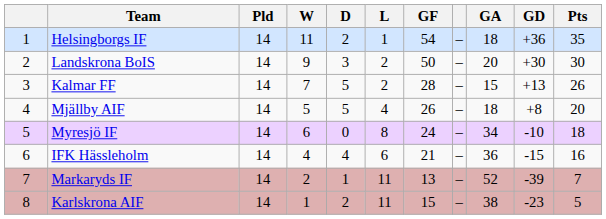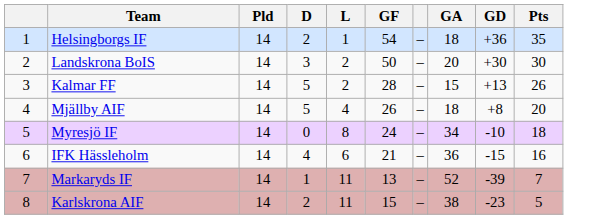 <table class="wikitable" style="text-align: center">
 <tr>
 <th style="width: 40px;"></th>
 <th style="width: 200px;">Team</th>
 <th style="width: 45px;">Pld</th>
-<th style="width: 35px;">W</th>
 <th style="width: 35px;">D</th>
 <th style="width: 35px;">L</th>
 <th style="width: 45px;">GF</th>
 <th></th>
 <th style="width: 45px;">GA</th>
 <th style="width: 35px;">GD</th>
 <th style="width: 45px;">Pts</th>
 </tr>
 <tr style="background: #d2e6ff">
 <td>1</td>
 <td style="text-align: left;"><a href='#'>Helsingborgs IF</a></td>
 <td>14</td>
-<td>11</td>
 <td>2</td>
 <td>1</td>
 <td>54</td>
 <td>–</td>
 <td>18</td>
 <td>+36</td>
 <td>35</td>
 </tr>
 <tr>
 <td>2</td>
 <td style="text-align: left;"><a href='#'>Landskrona BoIS</a></td>
 <td>14</td>
-<td>9</td>
 <td>3</td>
 <td>2</td>
 <td>50</td>
 <td>–</td>
 <td>20</td>
 <td>+30</td>
 <td>30</td>
 </tr>
 <tr>
 <td>3</td>
 <td style="text-align: left;"><a href='#'>Kalmar FF</a></td>
 <td>14</td>
-<td>7</td>
 <td>5</td>
 <td>2</td>
 <td>28</td>
 <td>–</td>
 <td>15</td>
 <td>+13</td>
 <td>26</td>
 </tr>
 <tr>
 <td>4</td>
 <td style="text-align: left;"><a href='#'>Mjällby AIF</a></td>
 <td>14</td>
 <td>5</td>
-<td>5</td>
 <td>4</td>
 <td>26</td>
 <td>–</td>
 <td>18</td>
 <td>+8</td>
 <td>20</td>
 </tr>
 <tr style="background: #ecd1ff">
 <td>5</td>
 <td style="text-align: left;"><a href='#'>Myresjö IF</a></td>
 <td>14</td>
-<td>6</td>
 <td>0</td>
 <td>8</td>
 <td>24</td>
 <td>–</td>
 <td>34</td>
 <td>-10</td>
 <td>18</td>
 </tr>
 <tr>
 <td>6</td>
 <td style="text-align: left;"><a href='#'>IFK Hässleholm</a></td>
 <td>14</td>
 <td>4</td>
-<td>4</td>
 <td>6</td>
 <td>21</td>
 <td>–</td>
 <td>36</td>
 <td>-15</td>
 <td>16</td>
 </tr>
 <tr style="background: #deb0b0">
 <td>7</td>
 <td style="text-align: left;"><a href='#'>Markaryds IF</a></td>
 <td>14</td>
-<td>2</td>
 <td>1</td>
 <td>11</td>
 <td>13</td>
 <td>–</td>
 <td>52</td>
 <td>-39</td>
 <td>7</td>
 </tr>
 <tr style="background: #deb0b0">
 <td>8</td>
 <td style="text-align: left;"><a href='#'>Karlskrona AIF</a></td>
 <td>14</td>
-<td>1</td>
 <td>2</td>
 <td>11</td>
 <td>15</td>
 <td>–</td>
 <td>38</td>
 <td>-23</td>
 <td>5</td>
 </tr>
 </table>
